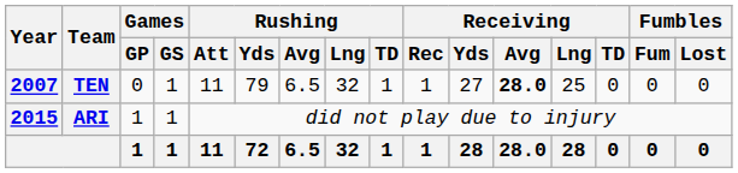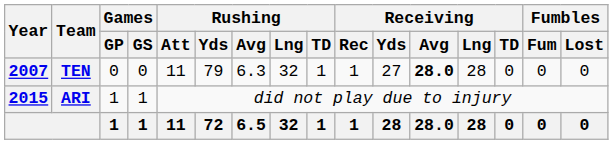 <table class="wikitable" style="text-align:center;">
 <tr>
 <th rowspan="2">Year</th>
 <th rowspan="2">Team</th>
 <th colspan="2">Games</th>
 <th colspan="5">Rushing</th>
 <th colspan="5">Receiving</th>
 <th colspan="2">Fumbles</th>
 </tr>
 <tr>
 <th>GP</th>
 <th>GS</th>
 <th>Att</th>
 <th>Yds</th>
 <th>Avg</th>
 <th>Lng</th>
 <th>TD</th>
 <th>Rec</th>
 <th>Yds</th>
 <th>Avg</th>
 <th>Lng</th>
 <th>TD</th>
 <th>Fum</th>
 <th>Lost</th>
 </tr>
 <tr>
 <th><a href='#'>2007</a></th>
 <th><a href='#'>TEN</a></th>
 <td>0</td>
-<td>1</td>
+<td>0</td>
 <td>11</td>
 <td>79</td>
-<td>6.5</td>
+<td>6.3</td>
 <td>32</td>
 <td>1</td>
 <td>1</td>
 <td>27</td>
 <td><strong>28.0</strong></td>
-<td>25</td>
+<td>28</td>
 <td>0</td>
 <td>0</td>
 <td>0</td>
 </tr>
 <tr>
 <th><a href='#'>2015</a></th>
 <th><a href='#'>ARI</a></th>
 <td>1</td>
 <td>1</td>
 <td colspan="12"><em>did not play due to injury</em></td>
 </tr>
 <tr>
 <th colspan="2"></th>
 <th>1</th>
 <th>1</th>
 <th>11</th>
 <th>72</th>
 <th>6.5</th>
 <th>32</th>
 <th>1</th>
 <th>1</th>
 <th>28</th>
 <th>28.0</th>
 <th>28</th>
 <th>0</th>
 <th>0</th>
 <th>0</th>
 </tr>
 </table>
